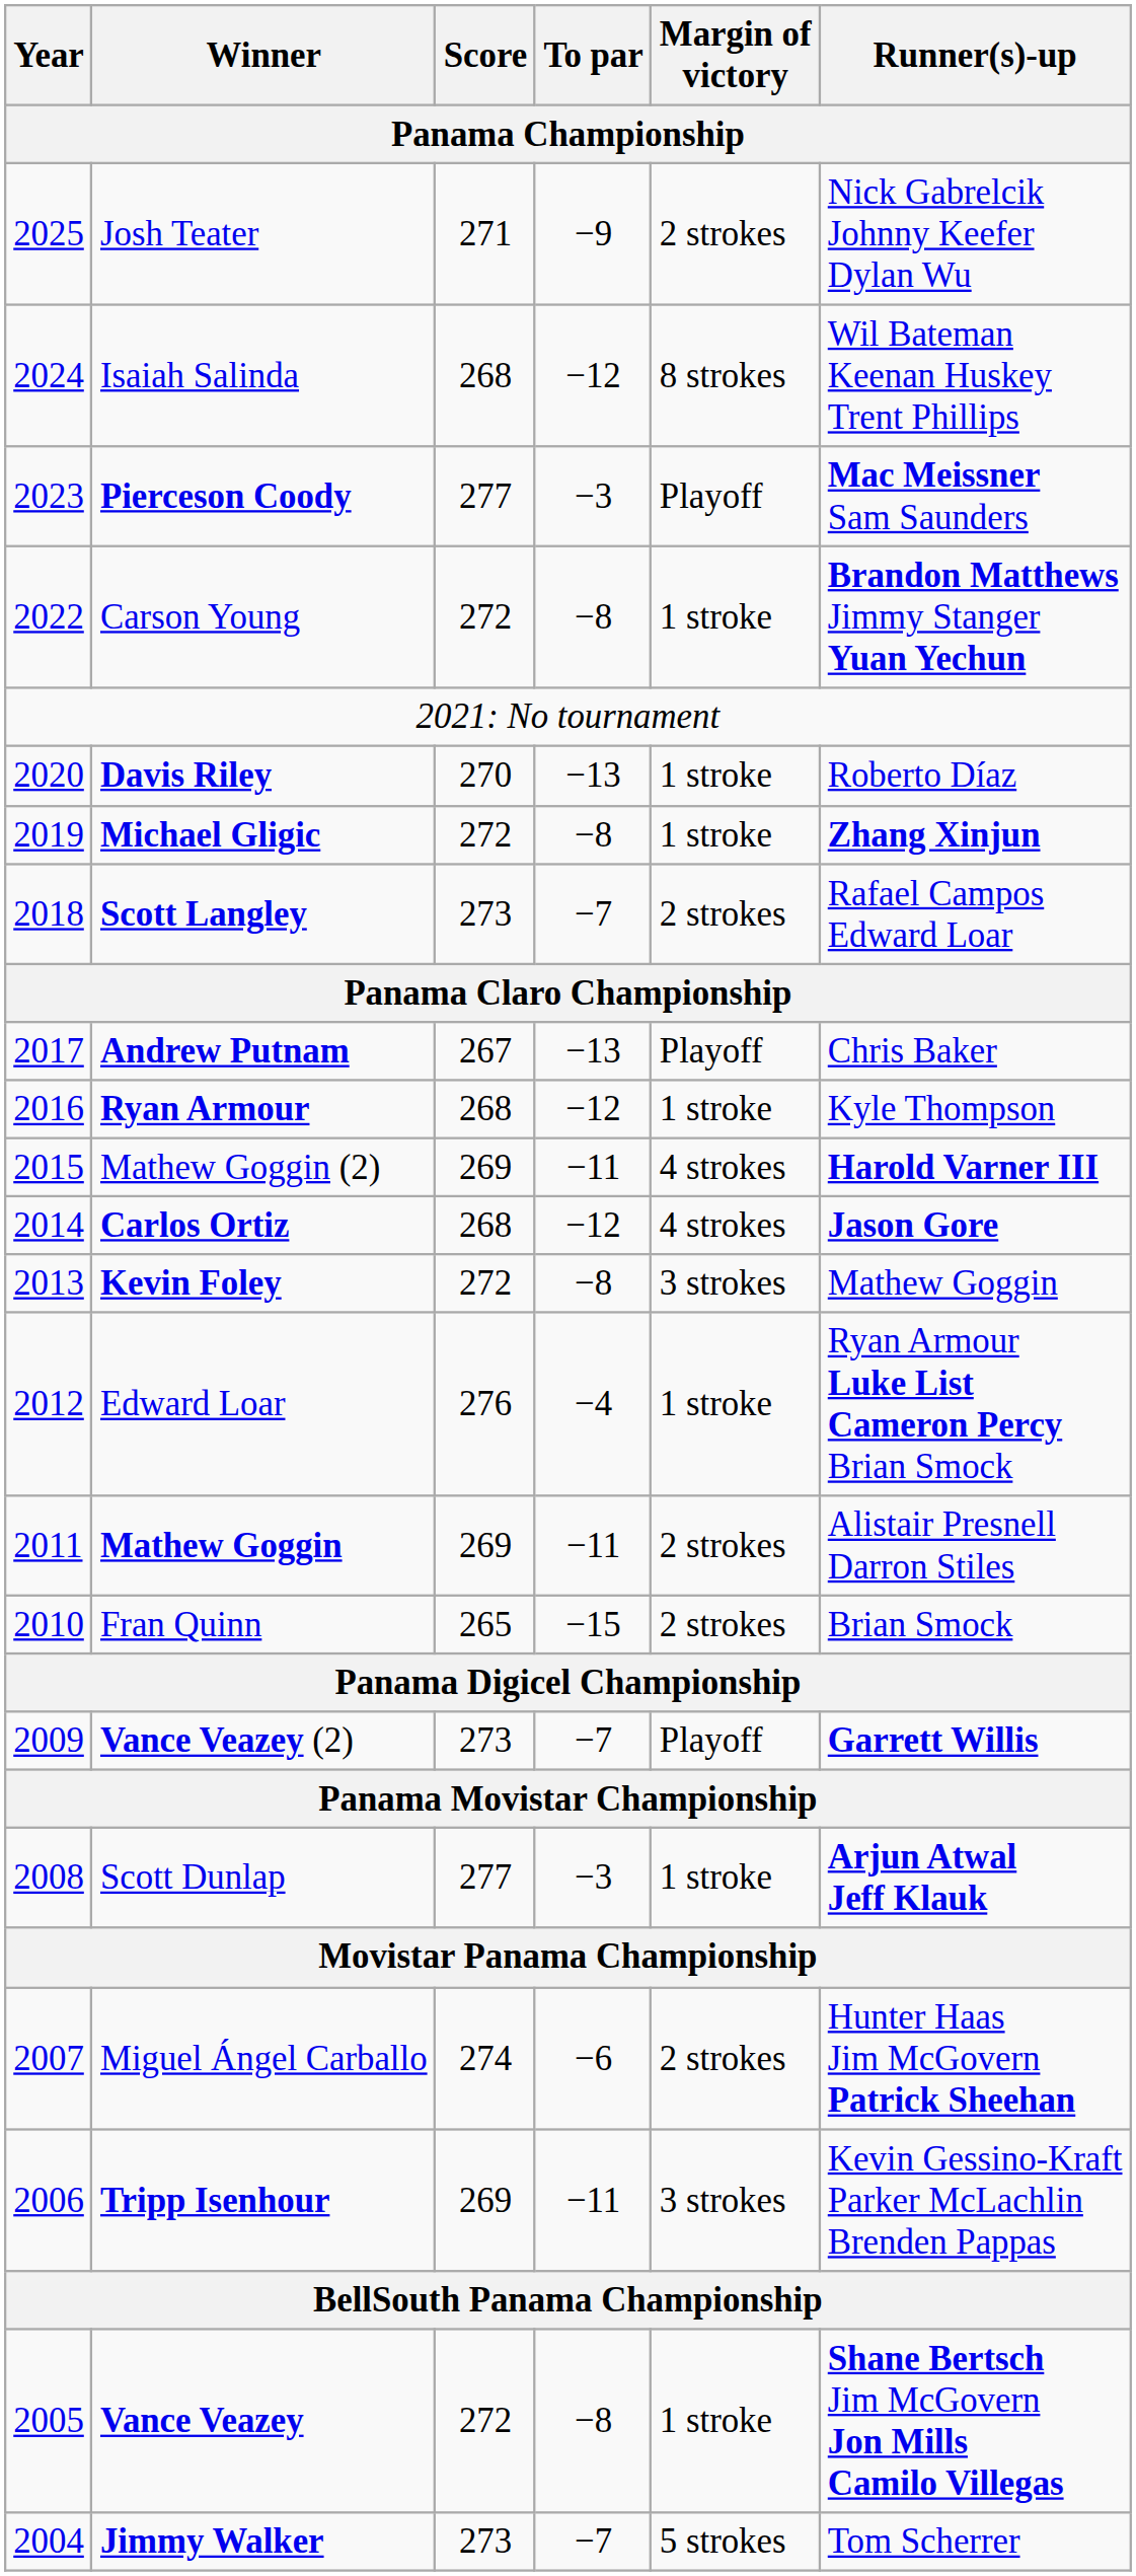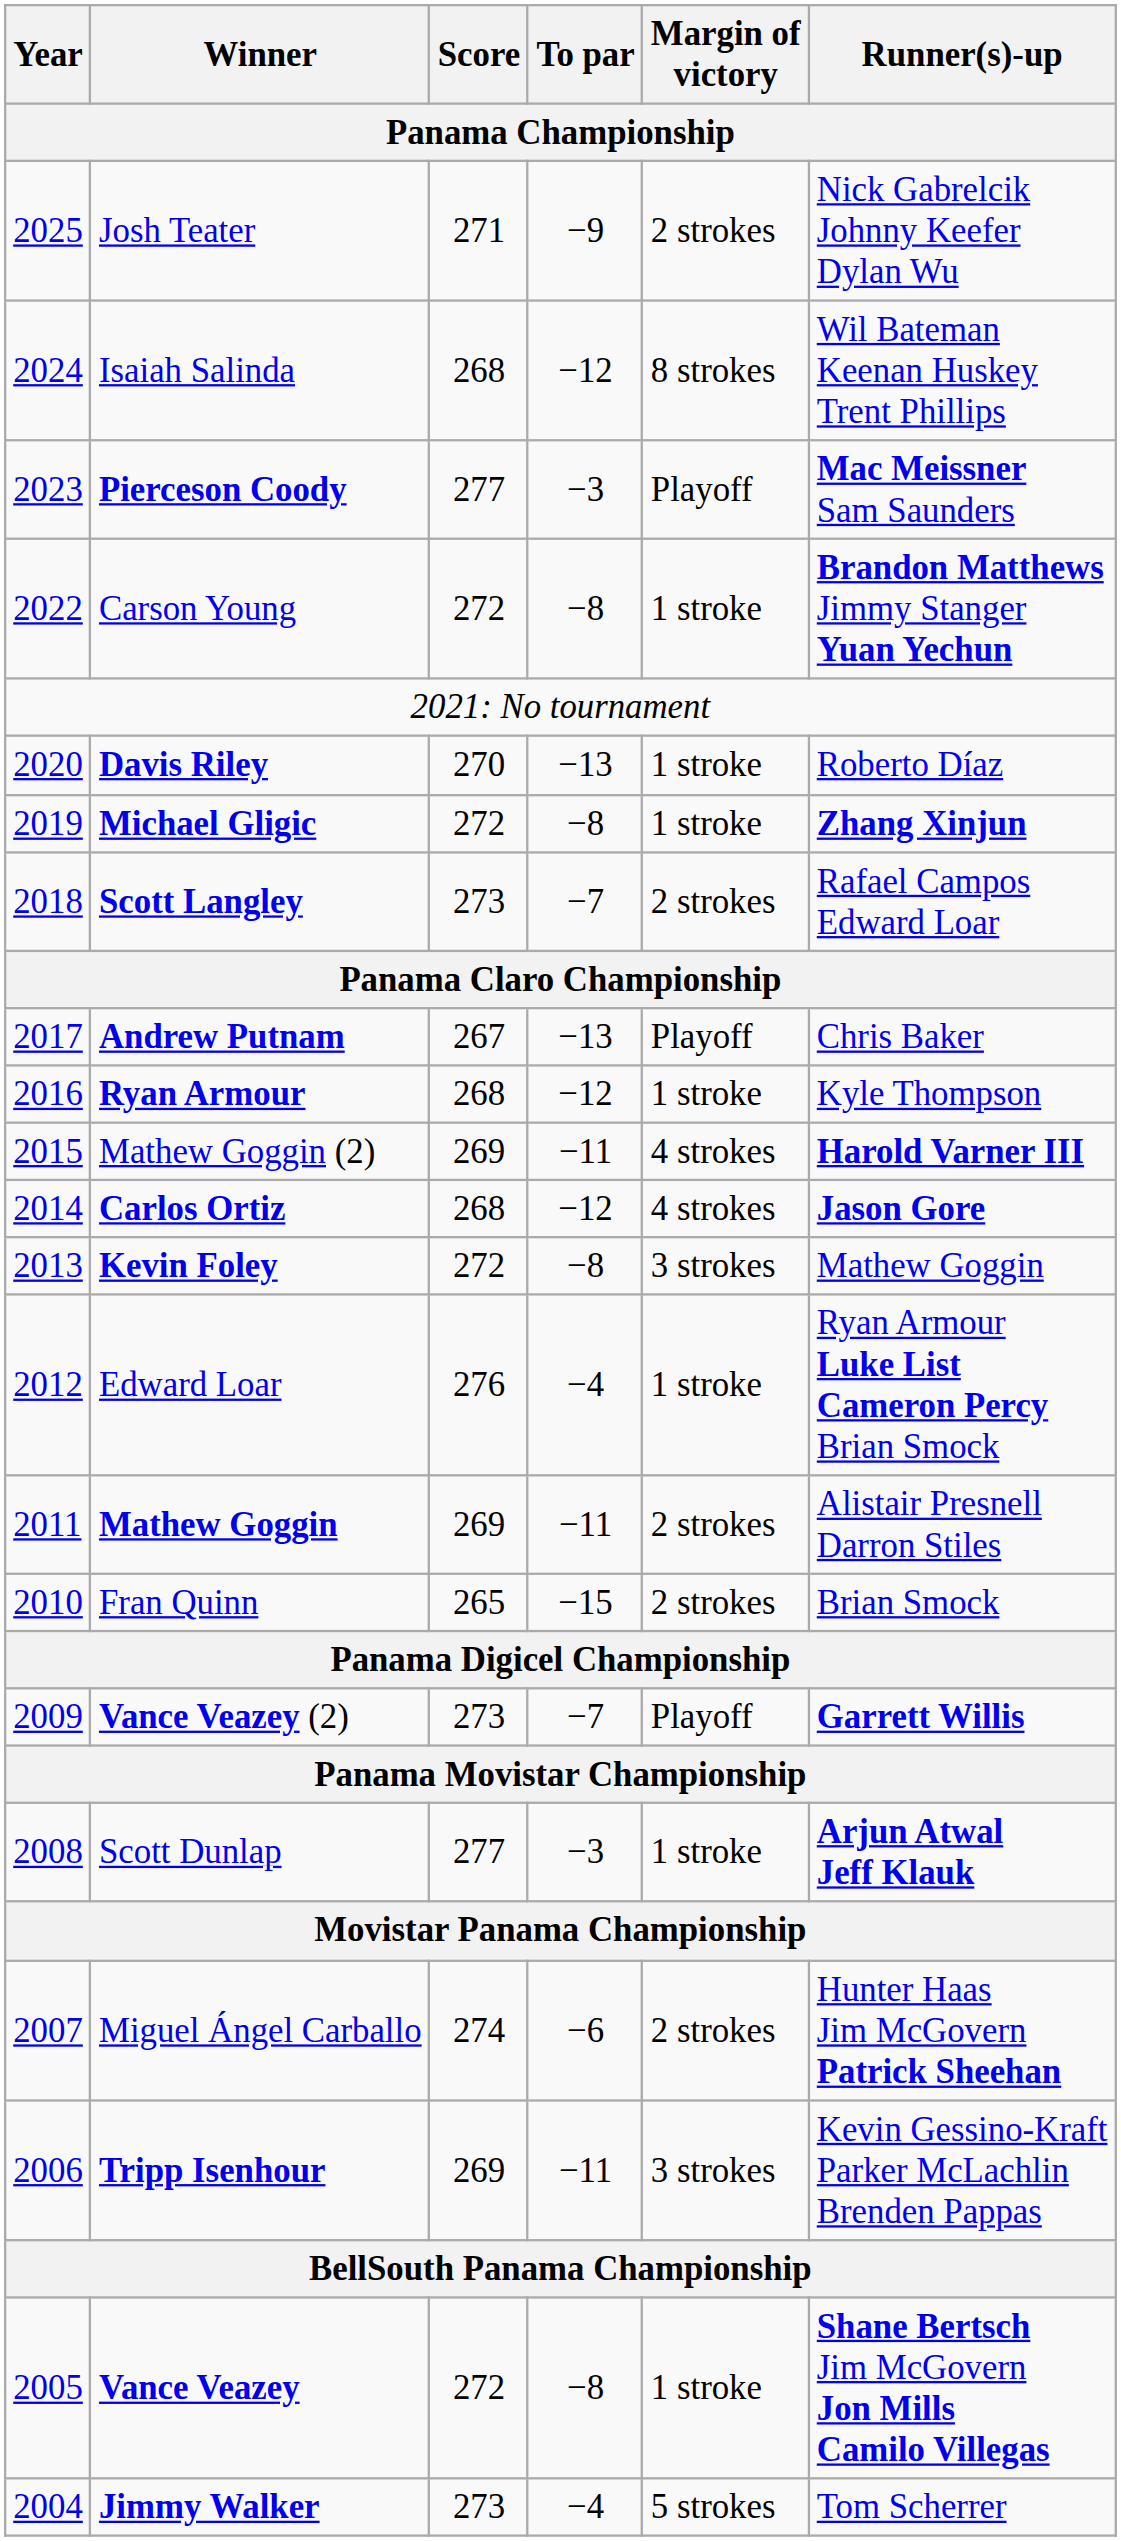 <table class=wikitable style=font-size:95%>
 <tr>
 <th>Year</th>
 <th>Winner</th>
 <th>Score</th>
 <th>To par</th>
 <th>Margin of<br>victory</th>
 <th>Runner(s)-up</th>
 </tr>
 <tr>
 <th colspan=7>Panama Championship</th>
 </tr>
 <tr>
 <td><a href='#'>2025</a></td>
 <td> <a href='#'>Josh Teater</a></td>
 <td align=center>271</td>
 <td align=center>−9</td>
 <td>2 strokes</td>
 <td> <a href='#'>Nick Gabrelcik</a><br> <a href='#'>Johnny Keefer</a><br> <a href='#'>Dylan Wu</a></td>
 </tr>
 <tr>
 <td><a href='#'>2024</a></td>
 <td> <a href='#'>Isaiah Salinda</a></td>
 <td align=center>268</td>
 <td align=center>−12</td>
 <td>8 strokes</td>
 <td> <a href='#'>Wil Bateman</a><br> <a href='#'>Keenan Huskey</a><br> <a href='#'>Trent Phillips</a></td>
 </tr>
 <tr>
 <td><a href='#'>2023</a></td>
 <td> <strong><a href='#'>Pierceson Coody</a></strong></td>
 <td align=center>277</td>
 <td align=center>−3</td>
 <td>Playoff</td>
 <td> <strong><a href='#'>Mac Meissner</a></strong><br> <a href='#'>Sam Saunders</a></td>
 </tr>
 <tr>
 <td><a href='#'>2022</a></td>
 <td> <a href='#'>Carson Young</a></td>
 <td align=center>272</td>
 <td align=center>−8</td>
 <td>1 stroke</td>
 <td> <strong><a href='#'>Brandon Matthews</a></strong><br> <a href='#'>Jimmy Stanger</a><br> <strong><a href='#'>Yuan Yechun</a></strong></td>
 </tr>
 <tr>
 <td colspan=6 align=center><em>2021: No tournament</em></td>
 </tr>
 <tr>
 <td><a href='#'>2020</a></td>
 <td> <strong><a href='#'>Davis Riley</a></strong></td>
 <td align=center>270</td>
 <td align=center>−13</td>
 <td>1 stroke</td>
 <td> <a href='#'>Roberto Díaz</a></td>
 </tr>
 <tr>
 <td><a href='#'>2019</a></td>
 <td> <strong><a href='#'>Michael Gligic</a></strong></td>
 <td align=center>272</td>
 <td align=center>−8</td>
 <td>1 stroke</td>
 <td> <strong><a href='#'>Zhang Xinjun</a></strong></td>
 </tr>
 <tr>
 <td><a href='#'>2018</a></td>
 <td> <strong><a href='#'>Scott Langley</a></strong></td>
 <td align=center>273</td>
 <td align=center>−7</td>
 <td>2 strokes</td>
 <td> <a href='#'>Rafael Campos</a><br> <a href='#'>Edward Loar</a></td>
 </tr>
 <tr>
 <th colspan=7>Panama Claro Championship</th>
 </tr>
 <tr>
 <td><a href='#'>2017</a></td>
 <td> <strong><a href='#'>Andrew Putnam</a></strong></td>
 <td align=center>267</td>
 <td align=center>−13</td>
 <td>Playoff</td>
 <td> <a href='#'>Chris Baker</a></td>
 </tr>
 <tr>
 <td><a href='#'>2016</a></td>
 <td> <strong><a href='#'>Ryan Armour</a></strong></td>
 <td align=center>268</td>
 <td align=center>−12</td>
 <td>1 stroke</td>
 <td> <a href='#'>Kyle Thompson</a></td>
 </tr>
 <tr>
 <td><a href='#'>2015</a></td>
 <td> <a href='#'>Mathew Goggin</a> (2)</td>
 <td align=center>269</td>
 <td align=center>−11</td>
 <td>4 strokes</td>
 <td> <strong><a href='#'>Harold Varner III</a></strong></td>
 </tr>
 <tr>
 <td><a href='#'>2014</a></td>
 <td> <strong><a href='#'>Carlos Ortiz</a></strong></td>
 <td align=center>268</td>
 <td align=center>−12</td>
 <td>4 strokes</td>
 <td> <strong><a href='#'>Jason Gore</a></strong></td>
 </tr>
 <tr>
 <td><a href='#'>2013</a></td>
 <td> <strong><a href='#'>Kevin Foley</a></strong></td>
 <td align=center>272</td>
 <td align=center>−8</td>
 <td>3 strokes</td>
 <td> <a href='#'>Mathew Goggin</a></td>
 </tr>
 <tr>
 <td><a href='#'>2012</a></td>
 <td> <a href='#'>Edward Loar</a></td>
 <td align=center>276</td>
 <td align=center>−4</td>
 <td>1 stroke</td>
 <td> <a href='#'>Ryan Armour</a><br> <strong><a href='#'>Luke List</a></strong><br> <strong><a href='#'>Cameron Percy</a></strong><br> <a href='#'>Brian Smock</a></td>
 </tr>
 <tr>
 <td><a href='#'>2011</a></td>
 <td> <strong><a href='#'>Mathew Goggin</a></strong></td>
 <td align=center>269</td>
 <td align=center>−11</td>
 <td>2 strokes</td>
 <td> <a href='#'>Alistair Presnell</a><br> <a href='#'>Darron Stiles</a></td>
 </tr>
 <tr>
 <td><a href='#'>2010</a></td>
 <td> <a href='#'>Fran Quinn</a></td>
 <td align=center>265</td>
 <td align=center>−15</td>
 <td>2 strokes</td>
 <td> <a href='#'>Brian Smock</a></td>
 </tr>
 <tr>
 <th colspan=7>Panama Digicel Championship</th>
 </tr>
 <tr>
 <td><a href='#'>2009</a></td>
 <td> <strong><a href='#'>Vance Veazey</a></strong> (2)</td>
 <td align=center>273</td>
 <td align=center>−7</td>
 <td>Playoff</td>
 <td> <strong><a href='#'>Garrett Willis</a></strong></td>
 </tr>
 <tr>
 <th colspan=7>Panama Movistar Championship</th>
 </tr>
 <tr>
 <td><a href='#'>2008</a></td>
 <td> <a href='#'>Scott Dunlap</a></td>
 <td align=center>277</td>
 <td align=center>−3</td>
 <td>1 stroke</td>
 <td> <strong><a href='#'>Arjun Atwal</a></strong><br> <strong><a href='#'>Jeff Klauk</a></strong></td>
 </tr>
 <tr>
 <th colspan=7>Movistar Panama Championship</th>
 </tr>
 <tr>
 <td><a href='#'>2007</a></td>
 <td> <a href='#'>Miguel Ángel Carballo</a></td>
 <td align=center>274</td>
 <td align=center>−6</td>
 <td>2 strokes</td>
 <td> <a href='#'>Hunter Haas</a><br> <a href='#'>Jim McGovern</a><br> <strong><a href='#'>Patrick Sheehan</a></strong></td>
 </tr>
 <tr>
 <td><a href='#'>2006</a></td>
 <td> <strong><a href='#'>Tripp Isenhour</a></strong></td>
 <td align=center>269</td>
 <td align=center>−11</td>
 <td>3 strokes</td>
 <td> <a href='#'>Kevin Gessino-Kraft</a><br> <a href='#'>Parker McLachlin</a><br> <a href='#'>Brenden Pappas</a></td>
 </tr>
 <tr>
 <th colspan=7>BellSouth Panama Championship</th>
 </tr>
 <tr>
 <td><a href='#'>2005</a></td>
 <td> <strong><a href='#'>Vance Veazey</a></strong></td>
 <td align=center>272</td>
 <td align=center>−8</td>
 <td>1 stroke</td>
 <td> <strong><a href='#'>Shane Bertsch</a></strong><br> <a href='#'>Jim McGovern</a><br> <strong><a href='#'>Jon Mills</a></strong><br> <strong><a href='#'>Camilo Villegas</a></strong></td>
 </tr>
 <tr>
 <td><a href='#'>2004</a></td>
 <td> <strong><a href='#'>Jimmy Walker</a></strong></td>
 <td align=center>273</td>
-<td align=center>−7</td>
+<td align=center>−4</td>
 <td>5 strokes</td>
 <td> <a href='#'>Tom Scherrer</a></td>
 </tr>
 </table>
